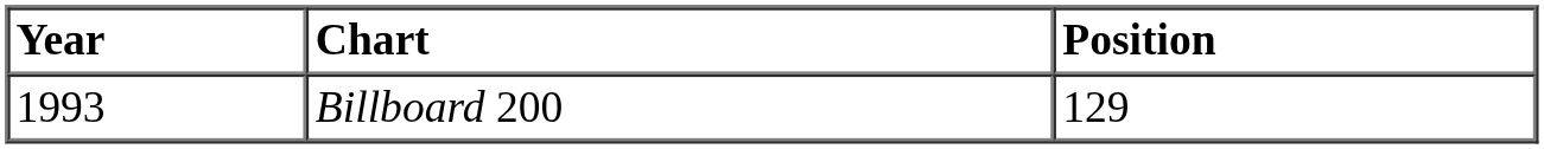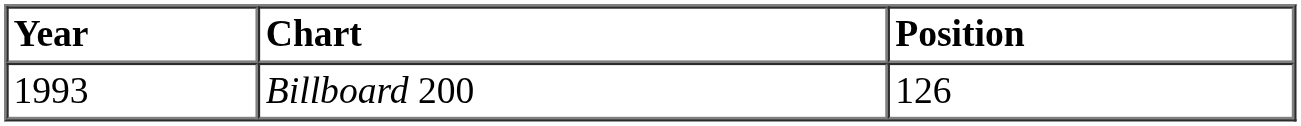 <table border=1 cellspacing=0 cellpadding=2 width="550px">
 <tr>
 <th align="left">Year</th>
 <th align="left">Chart</th>
 <th align="left">Position</th>
 </tr>
 <tr>
 <td align="left">1993</td>
 <td align="left"><em>Billboard</em> 200</td>
-<td align="left">129</td>
+<td align="left">126</td>
 </tr>
 </table>
